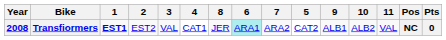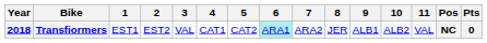 <table class="wikitable" style="text-align:center">
 <tr>
 <th>Year</th>
 <th>Bike</th>
 <th>1</th>
 <th>2</th>
 <th>3</th>
 <th>4</th>
-<th>8</th>
+<th>5</th>
 <th>6</th>
 <th>7</th>
-<th>5</th>
+<th>8</th>
 <th>9</th>
 <th>10</th>
 <th>11</th>
 <th>Pos</th>
 <th>Pts</th>
 </tr>
 <tr>
-<th><a href='#'>2008</a></th>
+<th><a href='#'>2018</a></th>
 <th><a href='#'>Transfiormers</a></th>
-<td><strong><a href='#'>EST1</a></strong></td>
+<td><a href='#'>EST1</a></td>
 <td><a href='#'>EST2</a></td>
 <td><a href='#'>VAL</a></td>
 <td style="background:#FFFFFF;"><a href='#'>CAT1</a><br></td>
-<td><a href='#'>JER</a></td>
+<td style="background:#FFFFFF;"><a href='#'>CAT2</a><br></td>
 <td style="background: paleturquoise;"><a href='#'>ARA1</a></td>
 <td><a href='#'>ARA2</a></td>
-<td style="background:#FFFFFF;"><a href='#'>CAT2</a><br></td>
+<td><a href='#'>JER</a></td>
 <td><a href='#'>ALB1</a></td>
 <td><a href='#'>ALB2</a></td>
 <td><a href='#'>VAL</a></td>
 <th>NC</th>
 <th>0</th>
 </tr>
 </table>
